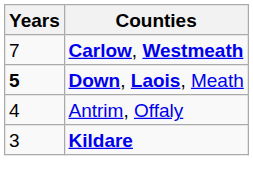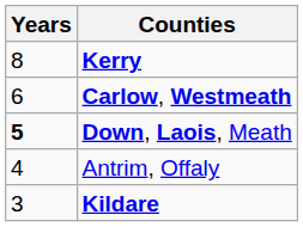 <table class="wikitable" style="font-size:95%">
 <tr>
 <th>Years</th>
 <th>Counties</th>
 </tr>
 <tr>
-<td>7</td>
+<td>8</td>
+<td><strong><a href='#'>Kerry</a></strong></td>
+</tr>
+<tr>
+<td>6</td>
 <td><a href='#'><strong>Carlow</strong></a>, <a href='#'><strong>Westmeath</strong></a></td>
 </tr>
 <tr>
 <td><strong>5</strong></td>
 <td><strong><a href='#'>Down</a></strong>, <strong><a href='#'>Laois</a></strong>, <a href='#'>Meath</a></td>
 </tr>
 <tr>
 <td>4</td>
 <td><a href='#'>Antrim</a>, <a href='#'>Offaly</a></td>
 </tr>
 <tr>
 <td>3</td>
 <td><a href='#'><strong>Kildare</strong></a></td>
 </tr>
 </table>
